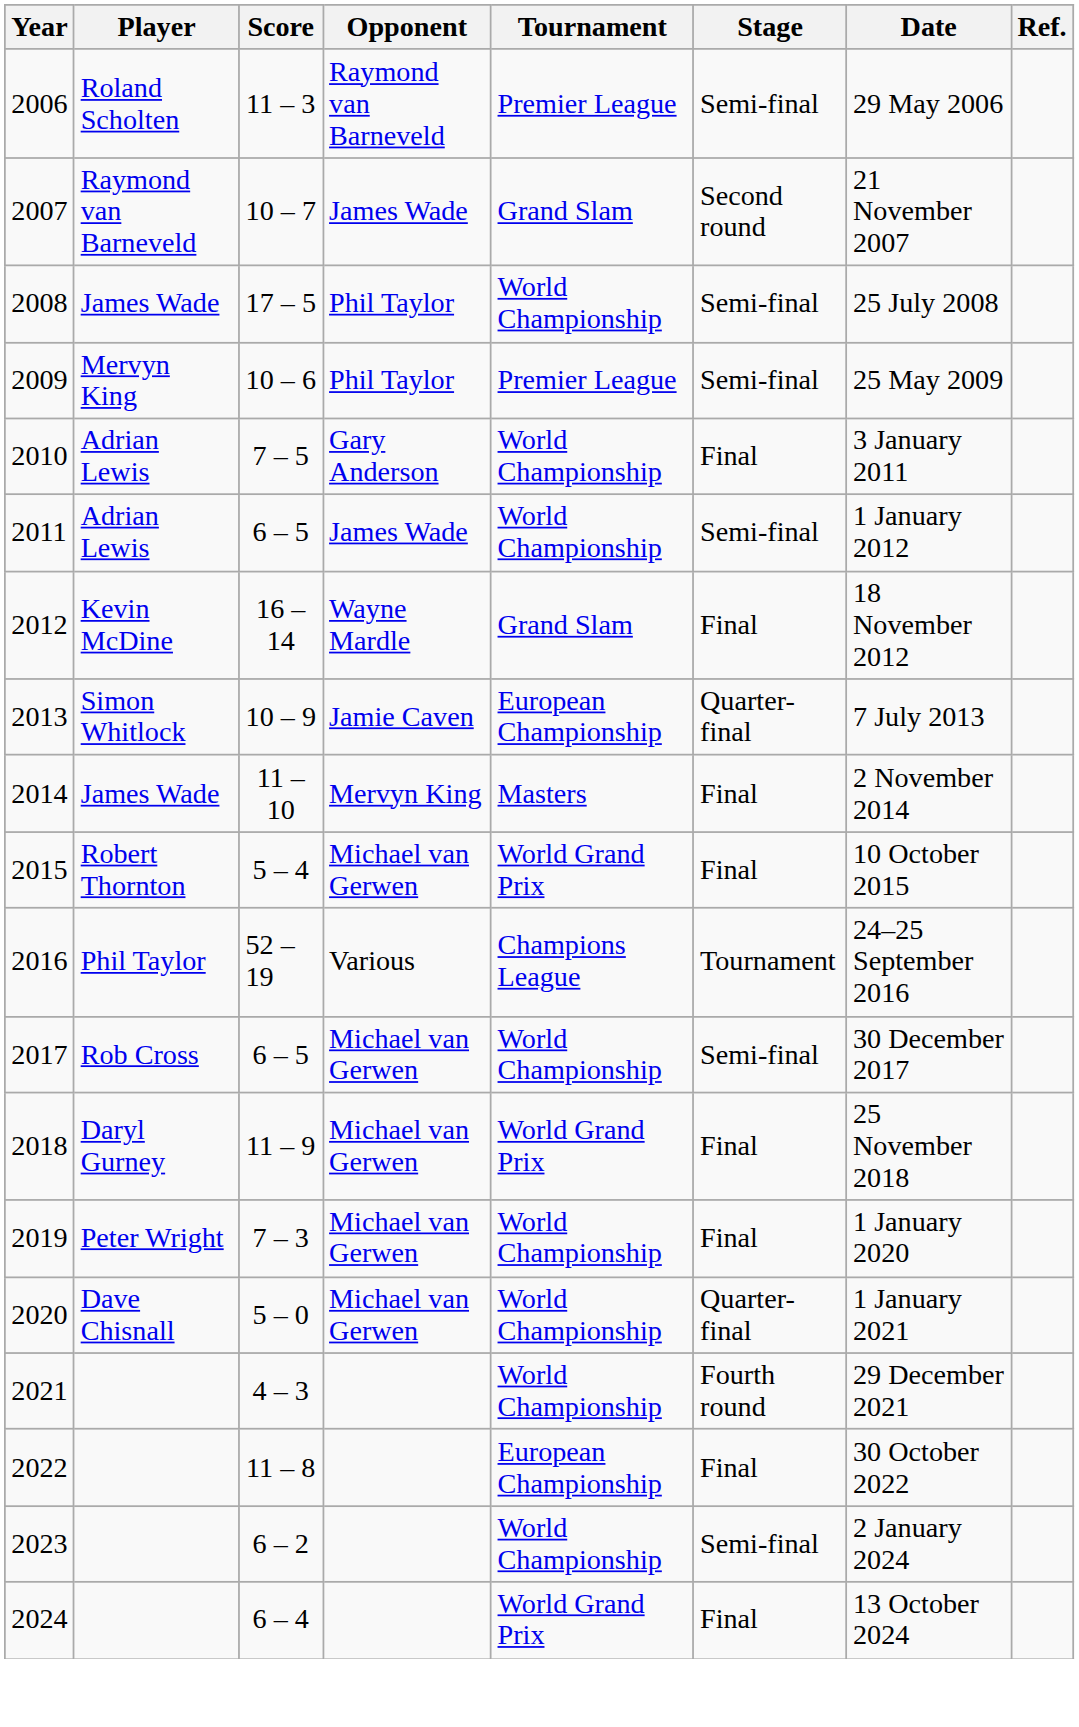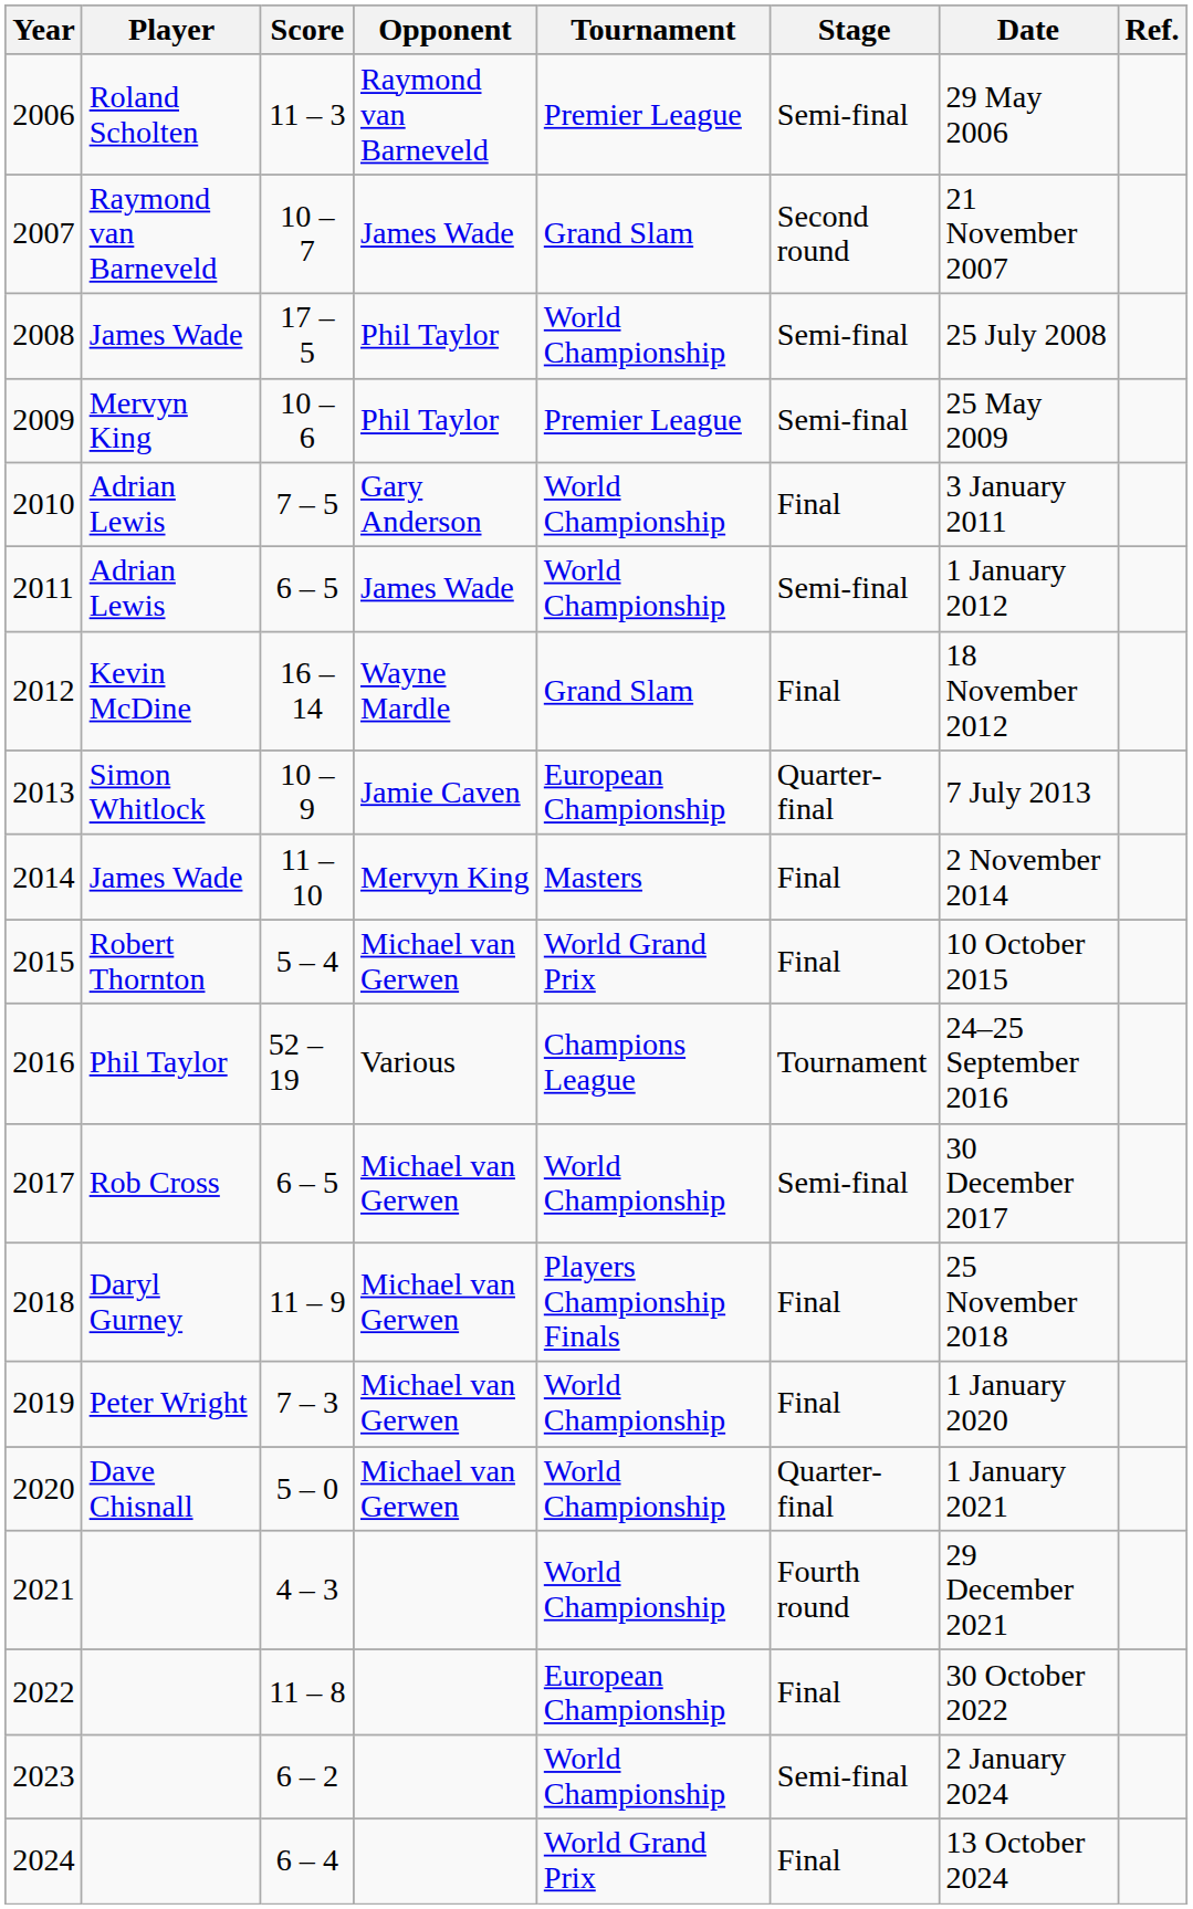 <table class="wikitable">
 <tr>
 <th>Year</th>
 <th>Player </th>
 <th>Score</th>
 <th>Opponent </th>
 <th>Tournament</th>
 <th>Stage</th>
 <th>Date</th>
 <th>Ref.</th>
 </tr>
 <tr>
 <td>2006</td>
 <td> <a href='#'>Roland Scholten</a> </td>
 <td style="text-align:center;">11 – 3</td>
 <td> <a href='#'>Raymond van Barneveld</a> </td>
 <td><a href='#'>Premier League</a></td>
 <td>Semi-final</td>
 <td>29 May 2006</td>
 <td></td>
 </tr>
 <tr>
 <td>2007</td>
 <td> <a href='#'>Raymond van Barneveld</a> </td>
 <td style="text-align:center;">10 – 7</td>
 <td> <a href='#'>James Wade</a> </td>
 <td><a href='#'>Grand Slam</a></td>
 <td>Second round</td>
 <td>21 November 2007</td>
 <td></td>
 </tr>
 <tr>
 <td>2008</td>
 <td> <a href='#'>James Wade</a> </td>
 <td style="text-align:center;">17 – 5</td>
 <td> <a href='#'>Phil Taylor</a> </td>
 <td><a href='#'>World Championship</a></td>
 <td>Semi-final</td>
 <td>25 July 2008</td>
 <td></td>
 </tr>
 <tr>
 <td>2009</td>
 <td> <a href='#'>Mervyn King</a> </td>
 <td style="text-align:center;">10 – 6</td>
 <td> <a href='#'>Phil Taylor</a> </td>
 <td><a href='#'>Premier League</a></td>
 <td>Semi-final</td>
 <td>25 May 2009</td>
 <td></td>
 </tr>
 <tr>
 <td>2010</td>
 <td> <a href='#'>Adrian Lewis</a> </td>
 <td style="text-align:center;">7 – 5</td>
 <td> <a href='#'>Gary Anderson</a> </td>
 <td><a href='#'>World Championship</a></td>
 <td>Final</td>
 <td>3 January 2011</td>
 <td></td>
 </tr>
 <tr>
 <td>2011</td>
 <td> <a href='#'>Adrian Lewis</a> </td>
 <td style="text-align:center;">6 – 5</td>
 <td> <a href='#'>James Wade</a> </td>
 <td><a href='#'>World Championship</a></td>
 <td>Semi-final</td>
 <td>1 January 2012</td>
 <td></td>
 </tr>
 <tr>
 <td>2012</td>
 <td> <a href='#'>Kevin McDine</a> </td>
 <td style="text-align:center;">16 – 14</td>
 <td> <a href='#'>Wayne Mardle</a> </td>
 <td><a href='#'>Grand Slam</a></td>
 <td>Final</td>
 <td>18 November 2012</td>
 <td></td>
 </tr>
 <tr>
 <td>2013</td>
 <td> <a href='#'>Simon Whitlock</a> </td>
 <td style="text-align:center;">10 – 9</td>
 <td> <a href='#'>Jamie Caven</a> </td>
 <td><a href='#'>European Championship</a></td>
 <td>Quarter-final</td>
 <td>7 July 2013</td>
 <td></td>
 </tr>
 <tr>
 <td>2014</td>
 <td> <a href='#'>James Wade</a> </td>
 <td style="text-align:center;">11 – 10</td>
 <td> <a href='#'>Mervyn King</a> </td>
 <td><a href='#'>Masters</a></td>
 <td>Final</td>
 <td>2 November 2014</td>
 <td></td>
 </tr>
 <tr>
 <td>2015</td>
 <td> <a href='#'>Robert Thornton</a> </td>
 <td style="text-align:center;">5 – 4</td>
 <td> <a href='#'>Michael van Gerwen</a> </td>
 <td><a href='#'>World Grand Prix</a></td>
 <td>Final</td>
 <td>10 October 2015</td>
 <td></td>
 </tr>
 <tr>
 <td>2016</td>
 <td> <a href='#'>Phil Taylor</a> </td>
 <td>52 – 19</td>
 <td> Various</td>
 <td><a href='#'>Champions League</a></td>
 <td>Tournament</td>
 <td>24–25 September 2016</td>
 <td></td>
 </tr>
 <tr>
 <td>2017</td>
 <td> <a href='#'>Rob Cross</a> </td>
 <td style="text-align:center;">6 – 5</td>
 <td> <a href='#'>Michael van Gerwen</a> </td>
 <td><a href='#'>World Championship</a></td>
 <td>Semi-final</td>
 <td>30 December 2017</td>
 <td></td>
 </tr>
 <tr>
 <td>2018</td>
 <td> <a href='#'>Daryl Gurney</a> </td>
 <td style="text-align:center;">11 – 9</td>
 <td> <a href='#'>Michael van Gerwen</a> </td>
-<td><a href='#'>World Grand Prix</a></td>
+<td><a href='#'>Players Championship Finals</a></td>
 <td>Final</td>
 <td>25 November 2018</td>
 <td></td>
 </tr>
 <tr>
 <td>2019</td>
 <td> <a href='#'>Peter Wright</a> </td>
 <td style="text-align:center;">7 – 3</td>
 <td> <a href='#'>Michael van Gerwen</a> </td>
 <td><a href='#'>World Championship</a></td>
 <td>Final</td>
 <td>1 January 2020</td>
 <td></td>
 </tr>
 <tr>
 <td>2020</td>
 <td> <a href='#'>Dave Chisnall</a> </td>
 <td style="text-align:center;">5 – 0</td>
 <td> <a href='#'>Michael van Gerwen</a> </td>
 <td><a href='#'>World Championship</a></td>
 <td>Quarter-final</td>
 <td>1 January 2021</td>
 <td></td>
 </tr>
 <tr>
 <td>2021</td>
 <td></td>
 <td style="text-align:center;">4 – 3</td>
 <td></td>
 <td><a href='#'>World Championship</a></td>
 <td>Fourth round</td>
 <td>29 December 2021</td>
 <td></td>
 </tr>
 <tr>
 <td>2022</td>
 <td></td>
 <td style="text-align:center;">11 – 8</td>
 <td></td>
 <td><a href='#'>European Championship</a></td>
 <td>Final</td>
 <td>30 October 2022</td>
 <td></td>
 </tr>
 <tr>
 <td>2023</td>
 <td></td>
 <td style="text-align:center;">6 – 2</td>
 <td></td>
 <td><a href='#'>World Championship</a></td>
 <td>Semi-final</td>
 <td>2 January 2024</td>
 <td></td>
 </tr>
 <tr>
 <td>2024</td>
 <td></td>
 <td style="text-align:center;">6 – 4</td>
 <td></td>
 <td><a href='#'>World Grand Prix</a></td>
 <td>Final</td>
 <td>13 October 2024</td>
 <td></td>
 </tr>
 </table>
